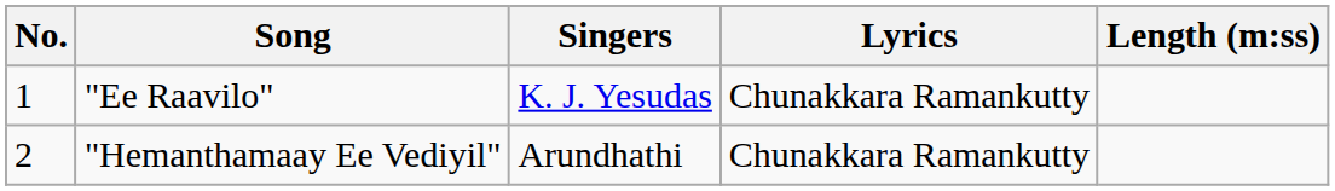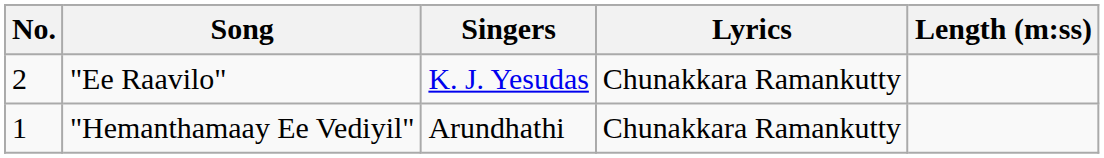 <table class="wikitable" style="font-size:95%;">
 <tr>
 <th>No.</th>
 <th>Song</th>
 <th>Singers</th>
 <th>Lyrics</th>
 <th>Length (m:ss)</th>
 </tr>
 <tr>
-<td>1</td>
+<td>2</td>
 <td>"Ee Raavilo"</td>
 <td><a href='#'>K. J. Yesudas</a></td>
 <td>Chunakkara Ramankutty</td>
 <td></td>
 </tr>
 <tr>
-<td>2</td>
+<td>1</td>
 <td>"Hemanthamaay Ee Vediyil"</td>
 <td>Arundhathi</td>
 <td>Chunakkara Ramankutty</td>
 <td></td>
 </tr>
 </table>
